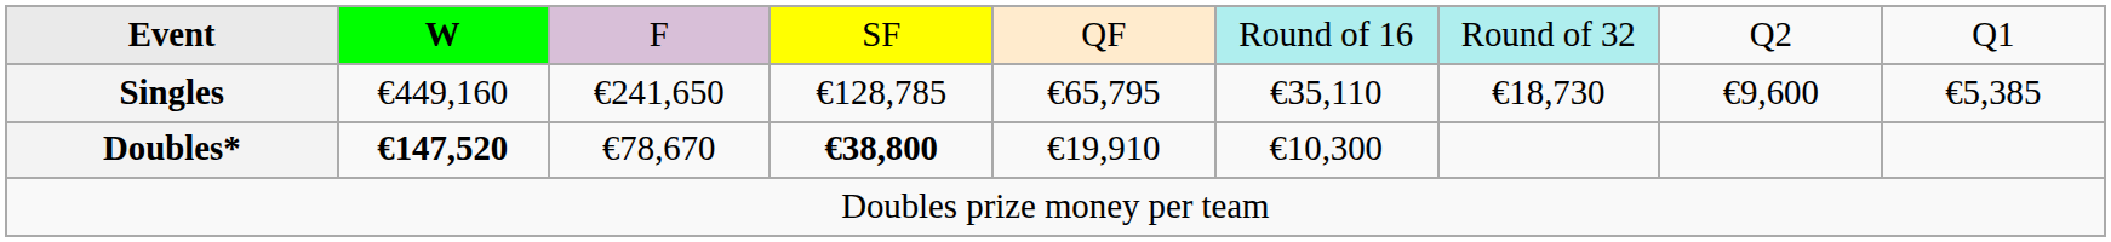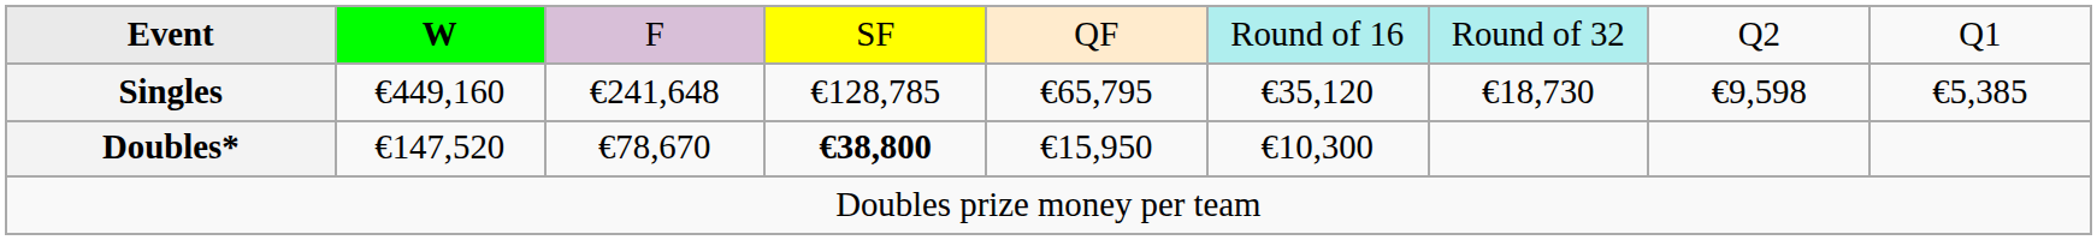 <table class=wikitable style=font-size:90%;text-align:center>
 <tr>
 <td style="width:130px; background:#eaeaea;"><strong>Event</strong></td>
 <td style="width:80px; background:lime;"><strong>W</strong></td>
 <td style="width:85px; background:thistle;">F</td>
 <td style="width:85px; background:#ff0;">SF</td>
 <td style="width:85px; background:#ffebcd;">QF</td>
 <td style="width:85px; background:#afeeee;">Round of 16</td>
 <td style="width:85px; background:#afeeee;">Round of 32</td>
 <td width=85>Q2</td>
 <td width=85>Q1</td>
 </tr>
 <tr>
 <td style="background:#f3f3f3;"><strong>Singles</strong></td>
 <td>€449,160</td>
-<td>€241,650</td>
+<td>€241,648</td>
 <td>€128,785</td>
 <td>€65,795</td>
-<td>€35,110</td>
+<td>€35,120</td>
 <td>€18,730</td>
-<td>€9,600</td>
+<td>€9,598</td>
 <td>€5,385</td>
 </tr>
 <tr>
 <td style="background:#f3f3f3;"><strong>Doubles*</strong></td>
-<td><strong>€147,520</strong></td>
+<td>€147,520</td>
 <td>€78,670</td>
 <td><strong>€38,800</strong></td>
-<td>€19,910</td>
+<td>€15,950</td>
 <td>€10,300</td>
 <td></td>
 <td></td>
 <td></td>
 </tr>
 <tr>
 <td colspan=10>Doubles prize money per team</td>
 </tr>
 </table>
